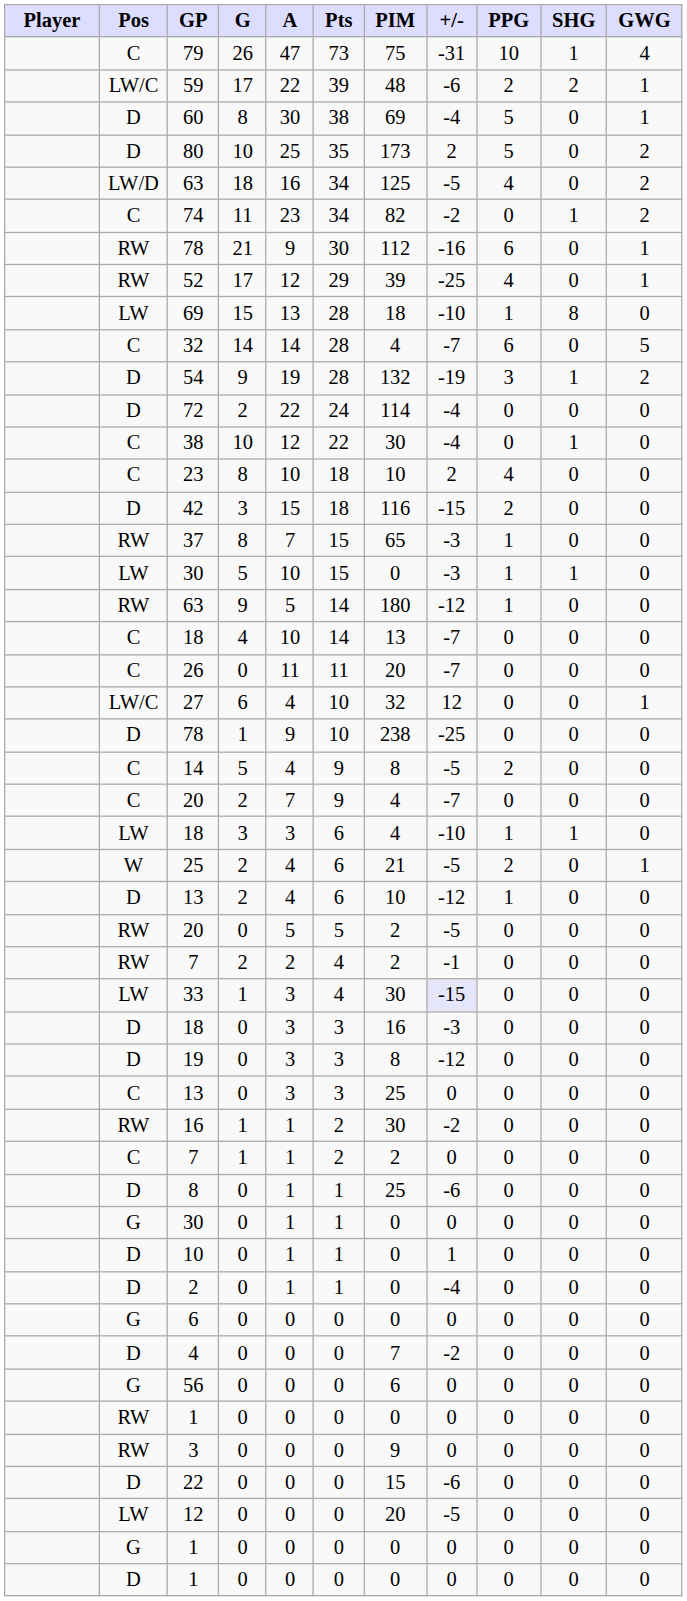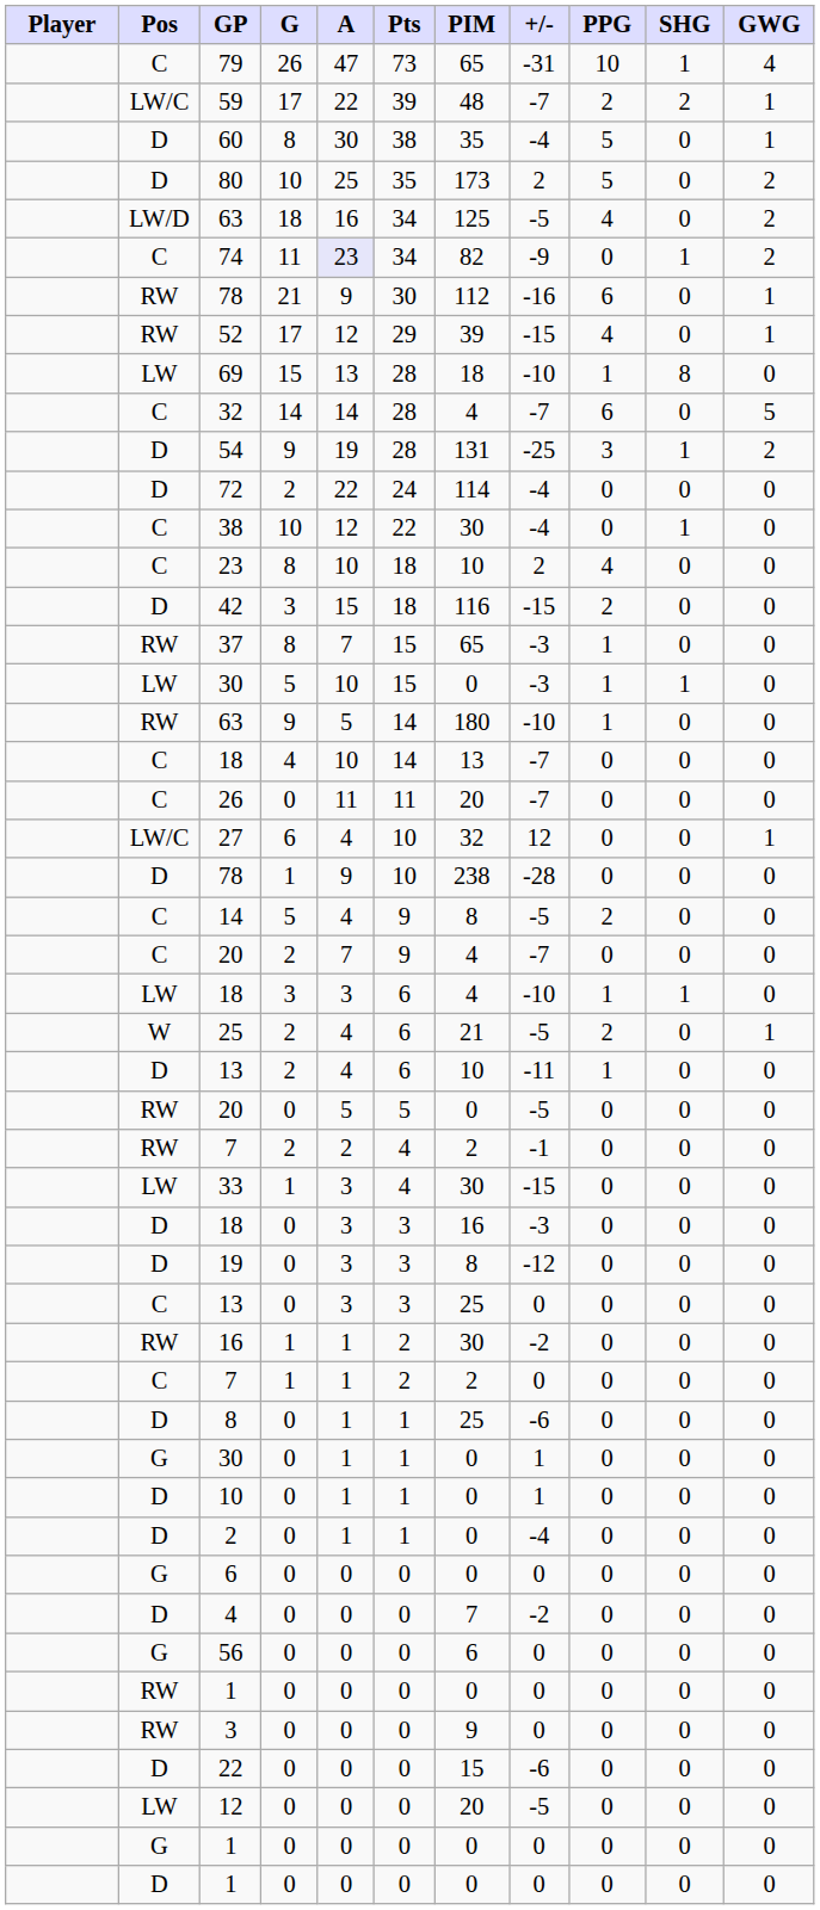 <table style="width:60%;" class="wikitable sortable">
 <tr style="text-align:center;">
 <th style="background:#ddf; width:10%;">Player</th>
 <th style="background:#ddf; width:3%;" title="Position">Pos</th>
 <th style="background:#ddf; width:5%;" title="Games played">GP</th>
 <th style="background:#ddf; width:5%;" title="Goals">G</th>
 <th style="background:#ddf; width:5%;" title="Assists">A</th>
 <th style="background:#ddf; width:5%;" title="Points">Pts</th>
 <th style="background:#ddf; width:5%;" title="Penalties in Minutes">PIM</th>
 <th style="background:#ddf; width:5%;" title="Plus/Minus">+/-</th>
 <th style="background:#ddf; width:5%;" title="Power Play Goals">PPG</th>
 <th style="background:#ddf; width:5%;" title="Short-handed Goals">SHG</th>
 <th style="background:#ddf; width:5%;" title="Game-winning Goals">GWG</th>
 </tr>
 <tr style="text-align:center;">
 <td style="text-align:right;"></td>
 <td>C</td>
 <td>79</td>
 <td>26</td>
 <td>47</td>
 <td>73</td>
-<td>75</td>
+<td>65</td>
 <td>-31</td>
 <td>10</td>
 <td>1</td>
 <td>4</td>
 </tr>
 <tr style="text-align:center;">
 <td style="text-align:right;"></td>
 <td>LW/C</td>
 <td>59</td>
 <td>17</td>
 <td>22</td>
 <td>39</td>
 <td>48</td>
-<td>-6</td>
+<td>-7</td>
 <td>2</td>
 <td>2</td>
 <td>1</td>
 </tr>
 <tr style="text-align:center;">
 <td style="text-align:right;"></td>
 <td>D</td>
 <td>60</td>
 <td>8</td>
 <td>30</td>
 <td>38</td>
-<td>69</td>
+<td>35</td>
 <td>-4</td>
 <td>5</td>
 <td>0</td>
 <td>1</td>
 </tr>
 <tr style="text-align:center;">
 <td style="text-align:right;"></td>
 <td>D</td>
 <td>80</td>
 <td>10</td>
 <td>25</td>
 <td>35</td>
 <td>173</td>
 <td>2</td>
 <td>5</td>
 <td>0</td>
 <td>2</td>
 </tr>
 <tr style="text-align:center;">
 <td style="text-align:right;"></td>
 <td>LW/D</td>
 <td>63</td>
 <td>18</td>
 <td>16</td>
 <td>34</td>
 <td>125</td>
 <td>-5</td>
 <td>4</td>
 <td>0</td>
 <td>2</td>
 </tr>
 <tr style="text-align:center;">
 <td style="text-align:right;"></td>
 <td>C</td>
 <td>74</td>
 <td>11</td>
-<td>23</td>
+<td style="background: lavender;">23</td>
 <td>34</td>
 <td>82</td>
-<td>-2</td>
+<td>-9</td>
 <td>0</td>
 <td>1</td>
 <td>2</td>
 </tr>
 <tr style="text-align:center;">
 <td style="text-align:right;"></td>
 <td>RW</td>
 <td>78</td>
 <td>21</td>
 <td>9</td>
 <td>30</td>
 <td>112</td>
 <td>-16</td>
 <td>6</td>
 <td>0</td>
 <td>1</td>
 </tr>
 <tr style="text-align:center;">
 <td style="text-align:right;"></td>
 <td>RW</td>
 <td>52</td>
 <td>17</td>
 <td>12</td>
 <td>29</td>
 <td>39</td>
-<td>-25</td>
+<td>-15</td>
 <td>4</td>
 <td>0</td>
 <td>1</td>
 </tr>
 <tr style="text-align:center;">
 <td style="text-align:right;"></td>
 <td>LW</td>
 <td>69</td>
 <td>15</td>
 <td>13</td>
 <td>28</td>
 <td>18</td>
 <td>-10</td>
 <td>1</td>
 <td>8</td>
 <td>0</td>
 </tr>
 <tr style="text-align:center;">
 <td style="text-align:right;"></td>
 <td>C</td>
 <td>32</td>
 <td>14</td>
 <td>14</td>
 <td>28</td>
 <td>4</td>
 <td>-7</td>
 <td>6</td>
 <td>0</td>
 <td>5</td>
 </tr>
 <tr style="text-align:center;">
 <td style="text-align:right;"></td>
 <td>D</td>
 <td>54</td>
 <td>9</td>
 <td>19</td>
 <td>28</td>
-<td>132</td>
-<td>-19</td>
+<td>131</td>
+<td>-25</td>
 <td>3</td>
 <td>1</td>
 <td>2</td>
 </tr>
 <tr style="text-align:center;">
 <td style="text-align:right;"></td>
 <td>D</td>
 <td>72</td>
 <td>2</td>
 <td>22</td>
 <td>24</td>
 <td>114</td>
 <td>-4</td>
 <td>0</td>
 <td>0</td>
 <td>0</td>
 </tr>
 <tr style="text-align:center;">
 <td style="text-align:right;"></td>
 <td>C</td>
 <td>38</td>
 <td>10</td>
 <td>12</td>
 <td>22</td>
 <td>30</td>
 <td>-4</td>
 <td>0</td>
 <td>1</td>
 <td>0</td>
 </tr>
 <tr style="text-align:center;">
 <td style="text-align:right;"></td>
 <td>C</td>
 <td>23</td>
 <td>8</td>
 <td>10</td>
 <td>18</td>
 <td>10</td>
 <td>2</td>
 <td>4</td>
 <td>0</td>
 <td>0</td>
 </tr>
 <tr style="text-align:center;">
 <td style="text-align:right;"></td>
 <td>D</td>
 <td>42</td>
 <td>3</td>
 <td>15</td>
 <td>18</td>
 <td>116</td>
 <td>-15</td>
 <td>2</td>
 <td>0</td>
 <td>0</td>
 </tr>
 <tr style="text-align:center;">
 <td style="text-align:right;"></td>
 <td>RW</td>
 <td>37</td>
 <td>8</td>
 <td>7</td>
 <td>15</td>
 <td>65</td>
 <td>-3</td>
 <td>1</td>
 <td>0</td>
 <td>0</td>
 </tr>
 <tr style="text-align:center;">
 <td style="text-align:right;"></td>
 <td>LW</td>
 <td>30</td>
 <td>5</td>
 <td>10</td>
 <td>15</td>
 <td>0</td>
 <td>-3</td>
 <td>1</td>
 <td>1</td>
 <td>0</td>
 </tr>
 <tr style="text-align:center;">
 <td style="text-align:right;"></td>
 <td>RW</td>
 <td>63</td>
 <td>9</td>
 <td>5</td>
 <td>14</td>
 <td>180</td>
-<td>-12</td>
+<td>-10</td>
 <td>1</td>
 <td>0</td>
 <td>0</td>
 </tr>
 <tr style="text-align:center;">
 <td style="text-align:right;"></td>
 <td>C</td>
 <td>18</td>
 <td>4</td>
 <td>10</td>
 <td>14</td>
 <td>13</td>
 <td>-7</td>
 <td>0</td>
 <td>0</td>
 <td>0</td>
 </tr>
 <tr style="text-align:center;">
 <td style="text-align:right;"></td>
 <td>C</td>
 <td>26</td>
 <td>0</td>
 <td>11</td>
 <td>11</td>
 <td>20</td>
 <td>-7</td>
 <td>0</td>
 <td>0</td>
 <td>0</td>
 </tr>
 <tr style="text-align:center;">
 <td style="text-align:right;"></td>
 <td>LW/C</td>
 <td>27</td>
 <td>6</td>
 <td>4</td>
 <td>10</td>
 <td>32</td>
 <td>12</td>
 <td>0</td>
 <td>0</td>
 <td>1</td>
 </tr>
 <tr style="text-align:center;">
 <td style="text-align:right;"></td>
 <td>D</td>
 <td>78</td>
 <td>1</td>
 <td>9</td>
 <td>10</td>
 <td>238</td>
-<td>-25</td>
+<td>-28</td>
 <td>0</td>
 <td>0</td>
 <td>0</td>
 </tr>
 <tr style="text-align:center;">
 <td style="text-align:right;"></td>
 <td>C</td>
 <td>14</td>
 <td>5</td>
 <td>4</td>
 <td>9</td>
 <td>8</td>
 <td>-5</td>
 <td>2</td>
 <td>0</td>
 <td>0</td>
 </tr>
 <tr style="text-align:center;">
 <td style="text-align:right;"></td>
 <td>C</td>
 <td>20</td>
 <td>2</td>
 <td>7</td>
 <td>9</td>
 <td>4</td>
 <td>-7</td>
 <td>0</td>
 <td>0</td>
 <td>0</td>
 </tr>
 <tr style="text-align:center;">
 <td style="text-align:right;"></td>
 <td>LW</td>
 <td>18</td>
 <td>3</td>
 <td>3</td>
 <td>6</td>
 <td>4</td>
 <td>-10</td>
 <td>1</td>
 <td>1</td>
 <td>0</td>
 </tr>
 <tr style="text-align:center;">
 <td style="text-align:right;"></td>
 <td>W</td>
 <td>25</td>
 <td>2</td>
 <td>4</td>
 <td>6</td>
 <td>21</td>
 <td>-5</td>
 <td>2</td>
 <td>0</td>
 <td>1</td>
 </tr>
 <tr style="text-align:center;">
 <td style="text-align:right;"></td>
 <td>D</td>
 <td>13</td>
 <td>2</td>
 <td>4</td>
 <td>6</td>
 <td>10</td>
-<td>-12</td>
+<td>-11</td>
 <td>1</td>
 <td>0</td>
 <td>0</td>
 </tr>
 <tr style="text-align:center;">
 <td style="text-align:right;"></td>
 <td>RW</td>
 <td>20</td>
 <td>0</td>
 <td>5</td>
 <td>5</td>
-<td>2</td>
+<td>0</td>
 <td>-5</td>
 <td>0</td>
 <td>0</td>
 <td>0</td>
 </tr>
 <tr style="text-align:center;">
 <td style="text-align:right;"></td>
 <td>RW</td>
 <td>7</td>
 <td>2</td>
 <td>2</td>
 <td>4</td>
 <td>2</td>
 <td>-1</td>
 <td>0</td>
 <td>0</td>
 <td>0</td>
 </tr>
 <tr style="text-align:center;">
 <td style="text-align:right;"></td>
 <td>LW</td>
 <td>33</td>
 <td>1</td>
 <td>3</td>
 <td>4</td>
 <td>30</td>
-<td style="background: lavender;">-15</td>
+<td>-15</td>
 <td>0</td>
 <td>0</td>
 <td>0</td>
 </tr>
 <tr style="text-align:center;">
 <td style="text-align:right;"></td>
 <td>D</td>
 <td>18</td>
 <td>0</td>
 <td>3</td>
 <td>3</td>
 <td>16</td>
 <td>-3</td>
 <td>0</td>
 <td>0</td>
 <td>0</td>
 </tr>
 <tr style="text-align:center;">
 <td style="text-align:right;"></td>
 <td>D</td>
 <td>19</td>
 <td>0</td>
 <td>3</td>
 <td>3</td>
 <td>8</td>
 <td>-12</td>
 <td>0</td>
 <td>0</td>
 <td>0</td>
 </tr>
 <tr style="text-align:center;">
 <td style="text-align:right;"></td>
 <td>C</td>
 <td>13</td>
 <td>0</td>
 <td>3</td>
 <td>3</td>
 <td>25</td>
 <td>0</td>
 <td>0</td>
 <td>0</td>
 <td>0</td>
 </tr>
 <tr style="text-align:center;">
 <td style="text-align:right;"></td>
 <td>RW</td>
 <td>16</td>
 <td>1</td>
 <td>1</td>
 <td>2</td>
 <td>30</td>
 <td>-2</td>
 <td>0</td>
 <td>0</td>
 <td>0</td>
 </tr>
 <tr style="text-align:center;">
 <td style="text-align:right;"></td>
 <td>C</td>
 <td>7</td>
 <td>1</td>
 <td>1</td>
 <td>2</td>
 <td>2</td>
 <td>0</td>
 <td>0</td>
 <td>0</td>
 <td>0</td>
 </tr>
 <tr style="text-align:center;">
 <td style="text-align:right;"></td>
 <td>D</td>
 <td>8</td>
 <td>0</td>
 <td>1</td>
 <td>1</td>
 <td>25</td>
 <td>-6</td>
 <td>0</td>
 <td>0</td>
 <td>0</td>
 </tr>
 <tr style="text-align:center;">
 <td style="text-align:right;"></td>
 <td>G</td>
 <td>30</td>
 <td>0</td>
 <td>1</td>
 <td>1</td>
 <td>0</td>
-<td>0</td>
+<td>1</td>
 <td>0</td>
 <td>0</td>
 <td>0</td>
 </tr>
 <tr style="text-align:center;">
 <td style="text-align:right;"></td>
 <td>D</td>
 <td>10</td>
 <td>0</td>
 <td>1</td>
 <td>1</td>
 <td>0</td>
 <td>1</td>
 <td>0</td>
 <td>0</td>
 <td>0</td>
 </tr>
 <tr style="text-align:center;">
 <td style="text-align:right;"></td>
 <td>D</td>
 <td>2</td>
 <td>0</td>
 <td>1</td>
 <td>1</td>
 <td>0</td>
 <td>-4</td>
 <td>0</td>
 <td>0</td>
 <td>0</td>
 </tr>
 <tr style="text-align:center;">
 <td style="text-align:right;"></td>
 <td>G</td>
 <td>6</td>
 <td>0</td>
 <td>0</td>
 <td>0</td>
 <td>0</td>
 <td>0</td>
 <td>0</td>
 <td>0</td>
 <td>0</td>
 </tr>
 <tr style="text-align:center;">
 <td style="text-align:right;"></td>
 <td>D</td>
 <td>4</td>
 <td>0</td>
 <td>0</td>
 <td>0</td>
 <td>7</td>
 <td>-2</td>
 <td>0</td>
 <td>0</td>
 <td>0</td>
 </tr>
 <tr style="text-align:center;">
 <td style="text-align:right;"></td>
 <td>G</td>
 <td>56</td>
 <td>0</td>
 <td>0</td>
 <td>0</td>
 <td>6</td>
 <td>0</td>
 <td>0</td>
 <td>0</td>
 <td>0</td>
 </tr>
 <tr style="text-align:center;">
 <td style="text-align:right;"></td>
 <td>RW</td>
 <td>1</td>
 <td>0</td>
 <td>0</td>
 <td>0</td>
 <td>0</td>
 <td>0</td>
 <td>0</td>
 <td>0</td>
 <td>0</td>
 </tr>
 <tr style="text-align:center;">
 <td style="text-align:right;"></td>
 <td>RW</td>
 <td>3</td>
 <td>0</td>
 <td>0</td>
 <td>0</td>
 <td>9</td>
 <td>0</td>
 <td>0</td>
 <td>0</td>
 <td>0</td>
 </tr>
 <tr style="text-align:center;">
 <td style="text-align:right;"></td>
 <td>D</td>
 <td>22</td>
 <td>0</td>
 <td>0</td>
 <td>0</td>
 <td>15</td>
 <td>-6</td>
 <td>0</td>
 <td>0</td>
 <td>0</td>
 </tr>
 <tr style="text-align:center;">
 <td style="text-align:right;"></td>
 <td>LW</td>
 <td>12</td>
 <td>0</td>
 <td>0</td>
 <td>0</td>
 <td>20</td>
 <td>-5</td>
 <td>0</td>
 <td>0</td>
 <td>0</td>
 </tr>
 <tr style="text-align:center;">
 <td style="text-align:right;"></td>
 <td>G</td>
 <td>1</td>
 <td>0</td>
 <td>0</td>
 <td>0</td>
 <td>0</td>
 <td>0</td>
 <td>0</td>
 <td>0</td>
 <td>0</td>
 </tr>
 <tr style="text-align:center;">
 <td style="text-align:right;"></td>
 <td>D</td>
 <td>1</td>
 <td>0</td>
 <td>0</td>
 <td>0</td>
 <td>0</td>
 <td>0</td>
 <td>0</td>
 <td>0</td>
 <td>0</td>
 </tr>
 </table>
